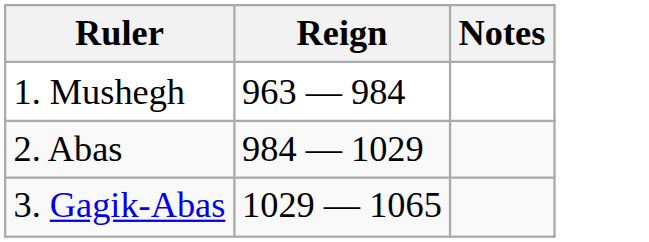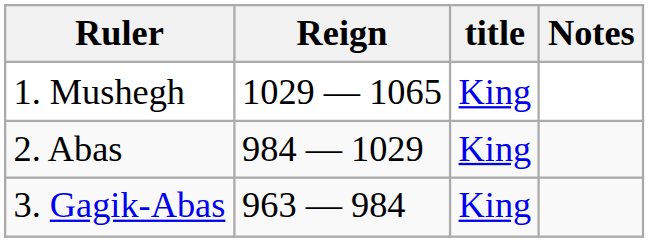 <table class="wikitable sortable">
 <tr>
 <th>Ruler</th>
 <th>Reign</th>
+<th>title</th>
 <th>Notes</th>
 </tr>
 <tr style="background:#fff;">
 <td>1. Mushegh</td>
-<td>963 — 984</td>
+<td>1029 — 1065</td>
+<td><a href='#'>King</a></td>
 <td></td>
 </tr>
 <tr>
 <td>2. Abas</td>
 <td>984 — 1029</td>
+<td><a href='#'>King</a></td>
 <td></td>
 </tr>
 <tr>
 <td>3. <a href='#'>Gagik-Abas</a></td>
-<td>1029 — 1065</td>
+<td>963 — 984</td>
+<td><a href='#'>King</a></td>
 <td></td>
 </tr>
 </table>
